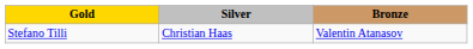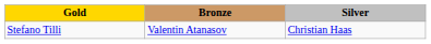 <table class="wikitable" style="text-align:left">
 <tr align="center">
 <td width=200 bgcolor=gold><strong>Gold</strong></td>
+<td width=200 bgcolor=CC9966><strong>Bronze</strong></td>
 <td width=200 bgcolor=silver><strong>Silver</strong></td>
-<td width=200 bgcolor=CC9966><strong>Bronze</strong></td>
 </tr>
 <tr>
 <td><a href='#'>Stefano Tilli</a><br><em></em></td>
+<td><a href='#'>Valentin Atanasov</a><br><em></em></td>
 <td><a href='#'>Christian Haas</a><br><em></em></td>
-<td><a href='#'>Valentin Atanasov</a><br><em></em></td>
 </tr>
 </table>
